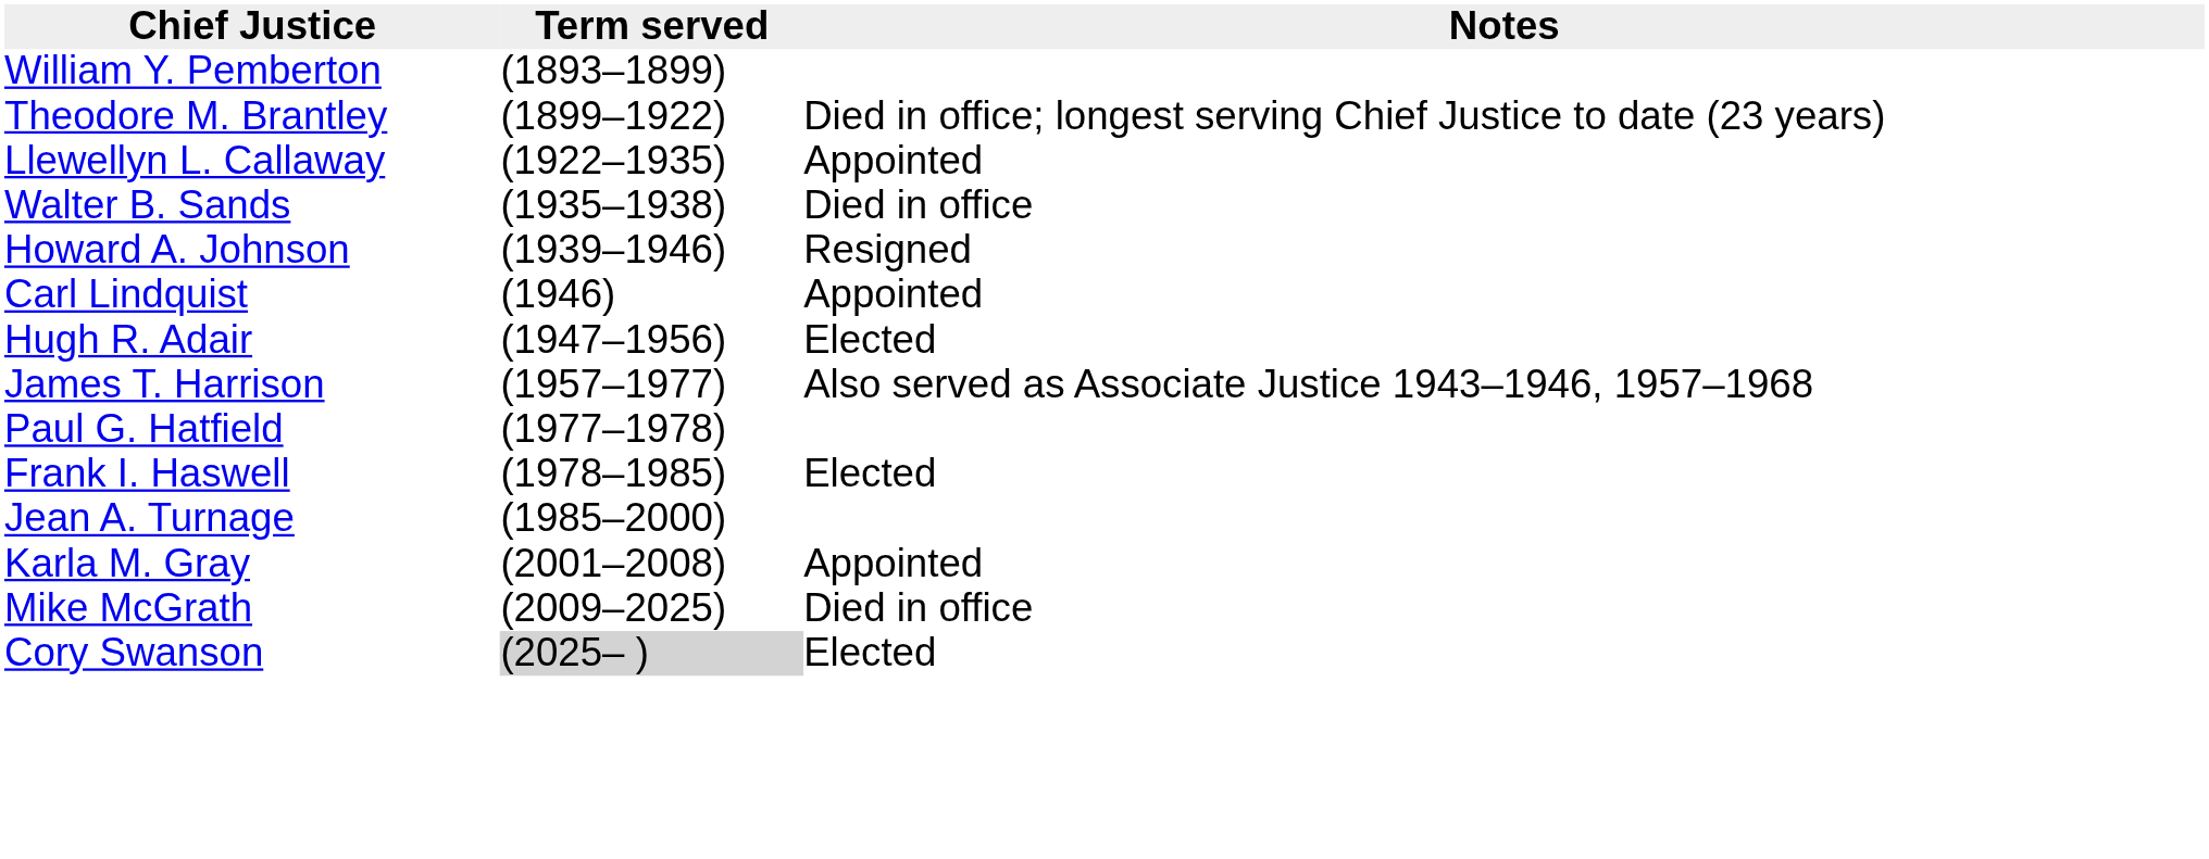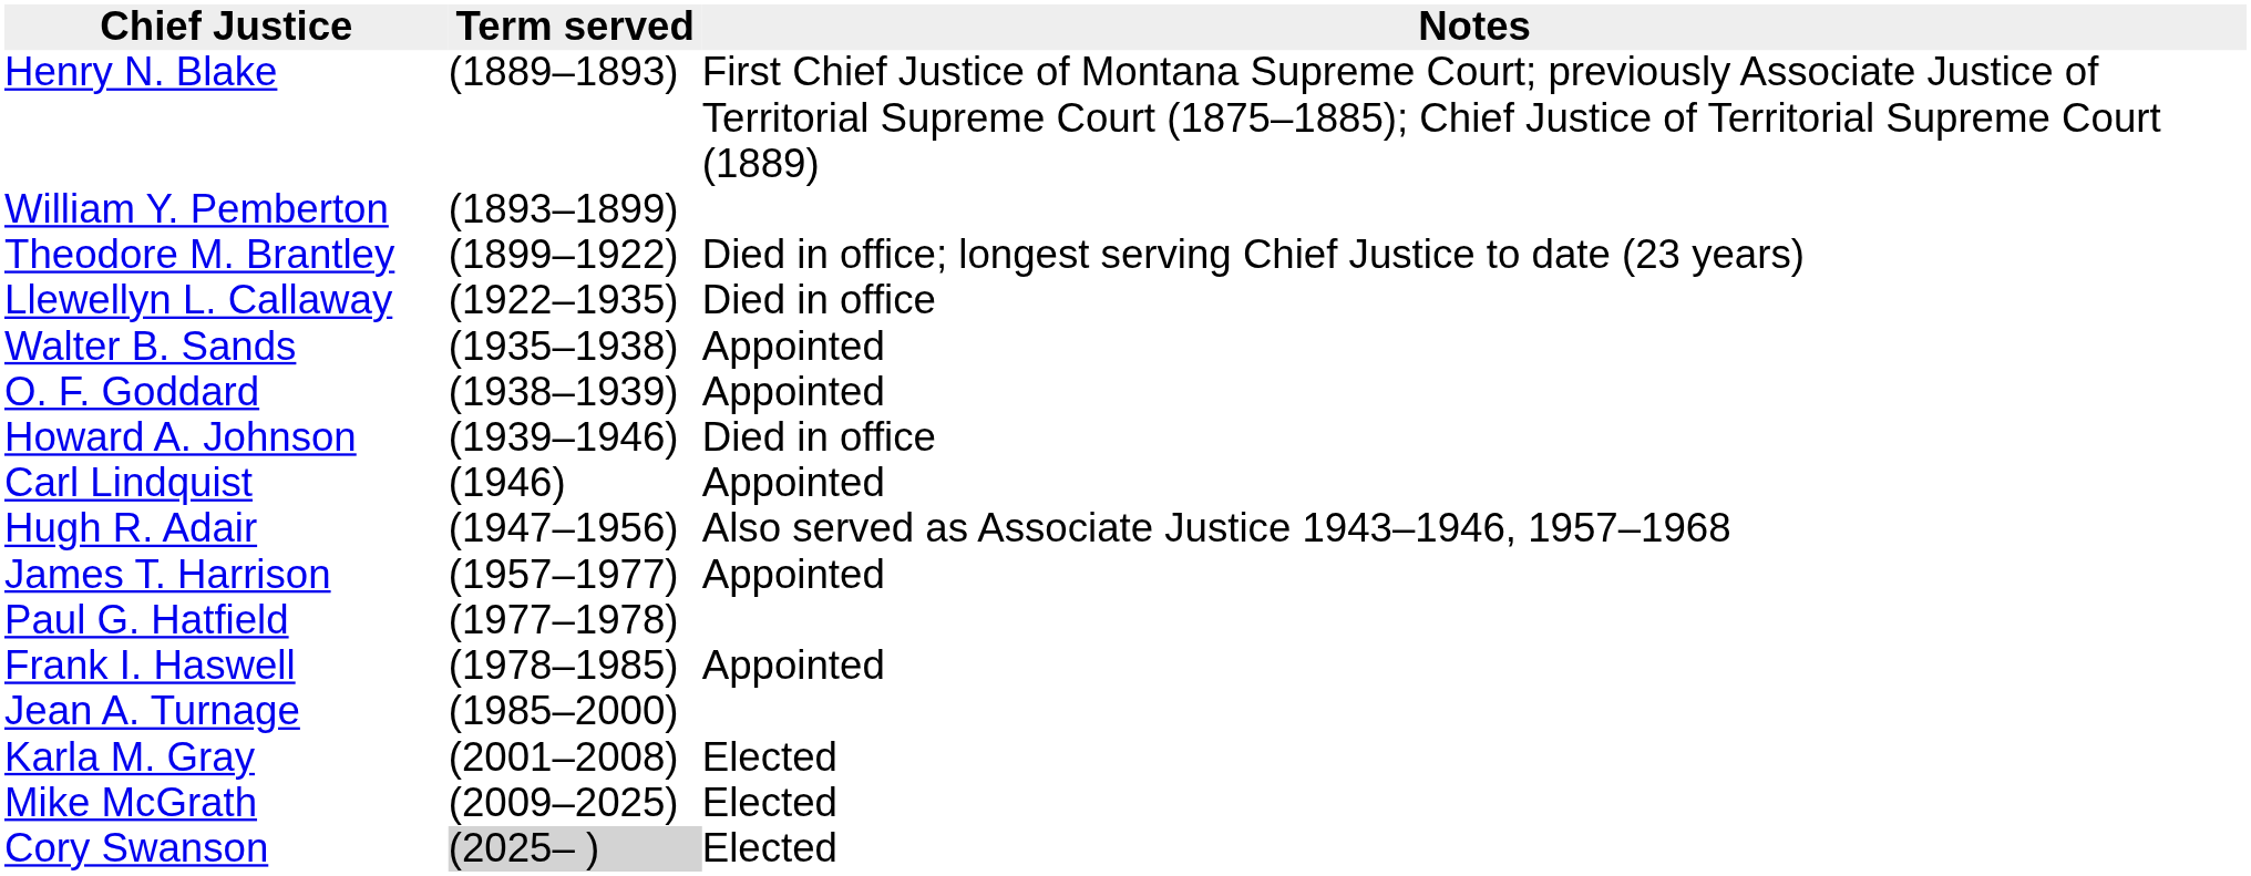 <table width=100% align=center cellpadding=0 cellspacing=0>
 <tr>
 <th bgcolor=#EEEEEE>Chief Justice</th>
 <th bgcolor=#EEEEEE>Term served</th>
 <th bgcolor=#EEEEEE>Notes</th>
+</tr>
+<tr>
+<td valign=top width=175px><a href='#'>Henry N. Blake</a></td>
+<td valign=top width=100px>(1889–1893)</td>
+<td>First Chief Justice of Montana Supreme Court; previously Associate Justice of Territorial Supreme Court (1875–1885); Chief Justice of Territorial Supreme Court (1889)</td>
 </tr>
 <tr>
 <td><a href='#'>William Y. Pemberton</a></td>
 <td>(1893–1899)</td>
 <td></td>
 </tr>
 <tr>
 <td><a href='#'>Theodore M. Brantley</a></td>
 <td>(1899–1922)</td>
 <td>Died in office; longest serving Chief Justice to date (23 years)</td>
 </tr>
 <tr>
 <td><a href='#'>Llewellyn L. Callaway</a></td>
 <td>(1922–1935)</td>
-<td>Appointed</td>
+<td>Died in office</td>
 </tr>
 <tr>
 <td><a href='#'>Walter B. Sands</a></td>
 <td>(1935–1938)</td>
-<td>Died in office</td>
+<td>Appointed</td>
+</tr>
+<tr>
+<td><a href='#'>O. F. Goddard</a></td>
+<td>(1938–1939)</td>
+<td>Appointed</td>
 </tr>
 <tr>
 <td><a href='#'>Howard A. Johnson</a></td>
 <td>(1939–1946)</td>
-<td>Resigned</td>
+<td>Died in office</td>
 </tr>
 <tr>
 <td><a href='#'>Carl Lindquist</a></td>
 <td>(1946)</td>
 <td>Appointed</td>
 </tr>
 <tr>
 <td><a href='#'>Hugh R. Adair</a></td>
 <td>(1947–1956)</td>
-<td>Elected</td>
+<td>Also served as Associate Justice 1943–1946, 1957–1968</td>
 </tr>
 <tr>
 <td><a href='#'>James T. Harrison</a></td>
 <td>(1957–1977)</td>
-<td>Also served as Associate Justice 1943–1946, 1957–1968</td>
+<td>Appointed</td>
 </tr>
 <tr>
 <td><a href='#'>Paul G. Hatfield</a></td>
 <td>(1977–1978)</td>
 <td></td>
 </tr>
 <tr>
 <td><a href='#'>Frank I. Haswell</a></td>
 <td>(1978–1985)</td>
-<td>Elected</td>
+<td>Appointed</td>
 </tr>
 <tr>
 <td><a href='#'>Jean A. Turnage</a></td>
 <td>(1985–2000)</td>
 </tr>
 <tr>
 <td><a href='#'>Karla M. Gray</a></td>
 <td>(2001–2008)</td>
-<td>Appointed</td>
+<td>Elected</td>
 </tr>
 <tr>
 <td><a href='#'>Mike McGrath</a></td>
 <td>(2009–2025)</td>
-<td>Died in office</td>
+<td>Elected</td>
 </tr>
 <tr>
 <td><a href='#'>Cory Swanson</a></td>
 <td style="background: lightgrey;">(2025– )</td>
 <td>Elected</td>
 </tr>
 </table>
